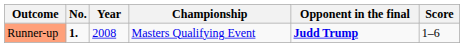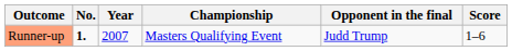 <table class="sortable wikitable">
 <tr>
 <th width="80">Outcome</th>
 <th width="20">No.</th>
 <th width="50">Year</th>
 <th style="width:250px;">Championship</th>
 <th style="width:200px;">Opponent in the final</th>
 <th style="width:50px;">Score</th>
 </tr>
 <tr>
 <td style="background:#ffa07a;">Runner-up</td>
 <td><strong>1.</strong></td>
-<td><a href='#'>2008</a></td>
+<td><a href='#'>2007</a></td>
 <td><a href='#'>Masters Qualifying Event</a></td>
-<td><strong> <a href='#'>Judd Trump</a></strong></td>
+<td> <a href='#'>Judd Trump</a></td>
 <td>1–6</td>
 </tr>
 </table>
